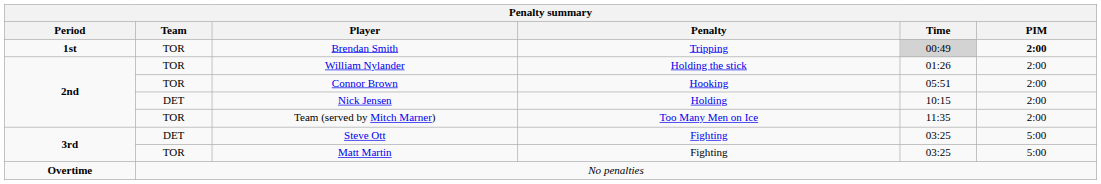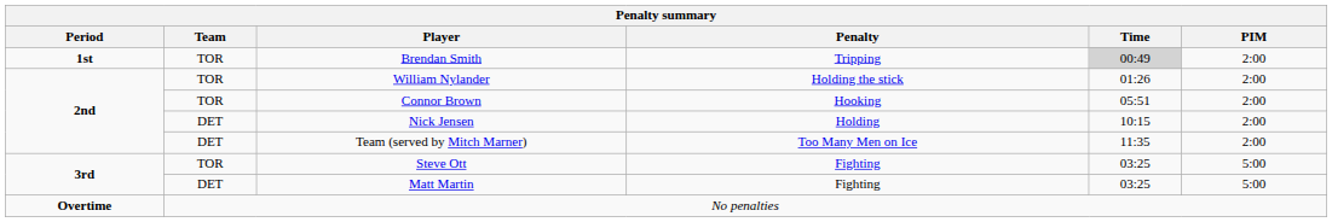 <table style="width:100%;" class="wikitable">
 <tr>
 <th colspan=6>Penalty summary</th>
 </tr>
 <tr>
 <th style="width:12%;">Period</th>
 <th style="width:7%;">Team</th>
 <th style="width:28%;">Player</th>
 <th style="width:35%;">Penalty</th>
 <th style="width:7%;">Time</th>
 <th style="width:11%;">PIM</th>
 </tr>
 <tr>
 <td style="text-align:center;"><strong>1st</strong></td>
 <td align=center>TOR</td>
 <td align=center><a href='#'>Brendan Smith</a></td>
 <td align=center><a href='#'>Tripping</a></td>
 <td align=center style="background: lightgrey;">00:49</td>
-<td align=center><strong>2:00</strong></td>
+<td align=center>2:00</td>
 </tr>
 <tr>
 <td style="text-align:center;" rowspan="4"><strong>2nd</strong></td>
 <td align=center>TOR</td>
 <td align=center><a href='#'>William Nylander</a></td>
 <td align=center><a href='#'>Holding the stick</a></td>
 <td align=center>01:26</td>
 <td align=center>2:00</td>
 </tr>
 <tr>
 <td align=center>TOR</td>
 <td align=center><a href='#'>Connor Brown</a></td>
 <td align=center><a href='#'>Hooking</a></td>
 <td align=center>05:51</td>
 <td align=center>2:00</td>
 </tr>
 <tr>
 <td align=center>DET</td>
 <td align=center><a href='#'>Nick Jensen</a></td>
 <td align=center><a href='#'>Holding</a></td>
 <td align=center>10:15</td>
 <td align=center>2:00</td>
 </tr>
 <tr>
-<td align=center>TOR</td>
+<td align=center>DET</td>
 <td align=center>Team (served by <a href='#'>Mitch Marner</a>)</td>
 <td align=center><a href='#'>Too Many Men on Ice</a></td>
 <td align=center>11:35</td>
 <td align=center>2:00</td>
 </tr>
 <tr>
 <td style="text-align:center;" rowspan="2"><strong>3rd</strong></td>
-<td align=center>DET</td>
+<td align=center>TOR</td>
 <td align=center><a href='#'>Steve Ott</a></td>
 <td align=center><a href='#'>Fighting</a></td>
 <td align=center>03:25</td>
 <td align=center>5:00</td>
 </tr>
 <tr>
-<td align=center>TOR</td>
+<td align=center>DET</td>
 <td align=center><a href='#'>Matt Martin</a></td>
 <td align=center>Fighting</td>
 <td align=center>03:25</td>
 <td align=center>5:00</td>
 </tr>
 <tr>
 <td align=center><strong>Overtime</strong></td>
 <td align=center colspan="5"><em>No penalties</em></td>
 </tr>
 </table>
